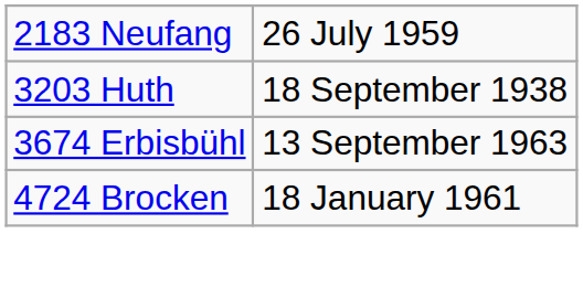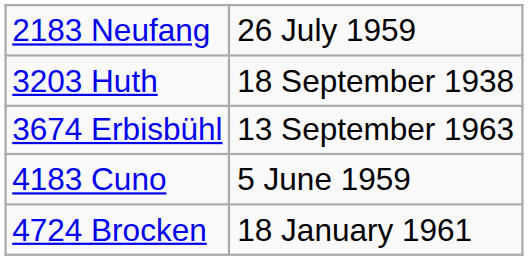 <table class="wikitable" align="right" style="margin-left: 0.8em; margin-top: 0; font-size: 0.9em;">
 <tr>
 <td><a href='#'>2183 Neufang</a></td>
 <td>26 July 1959</td>
 </tr>
 <tr>
 <td><a href='#'>3203 Huth</a></td>
 <td>18 September 1938</td>
 </tr>
 <tr>
 <td><a href='#'>3674 Erbisbühl</a></td>
 <td>13 September 1963</td>
 </tr>
 <tr>
+<td><a href='#'>4183 Cuno</a></td>
+<td>5 June 1959</td>
+</tr>
+<tr>
 <td><a href='#'>4724 Brocken</a></td>
 <td>18 January 1961</td>
 </tr>
 </table>
